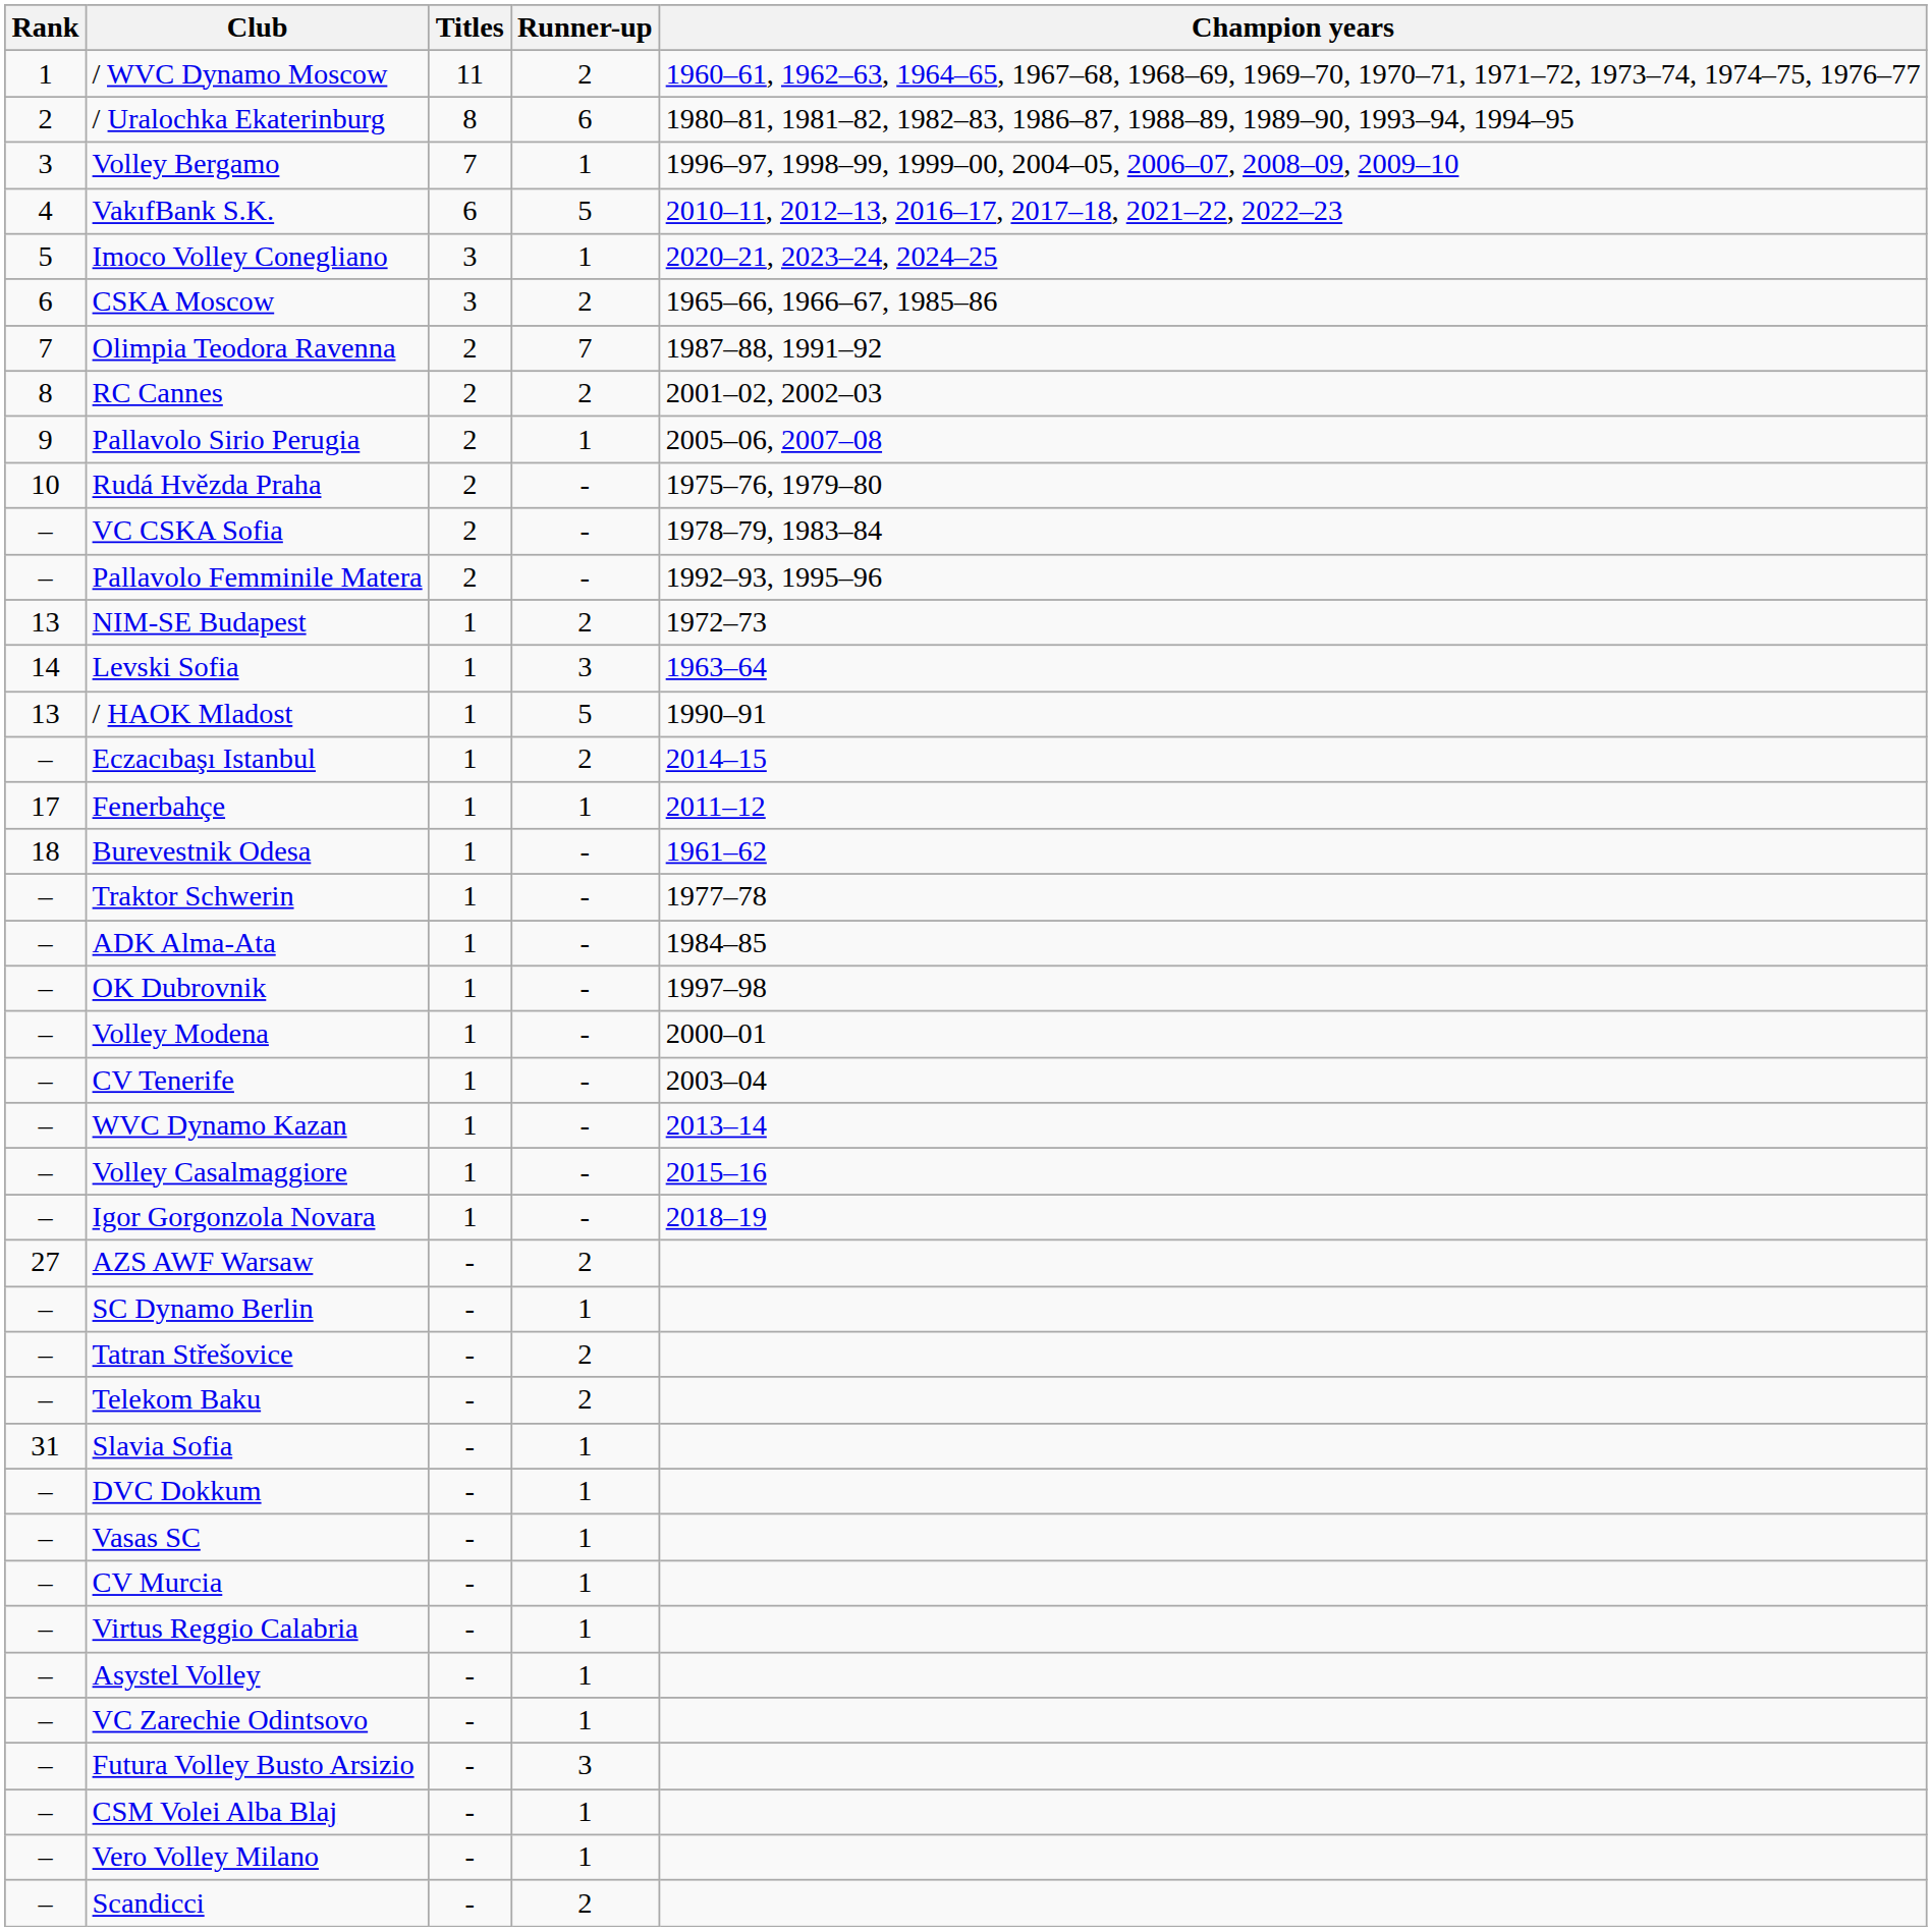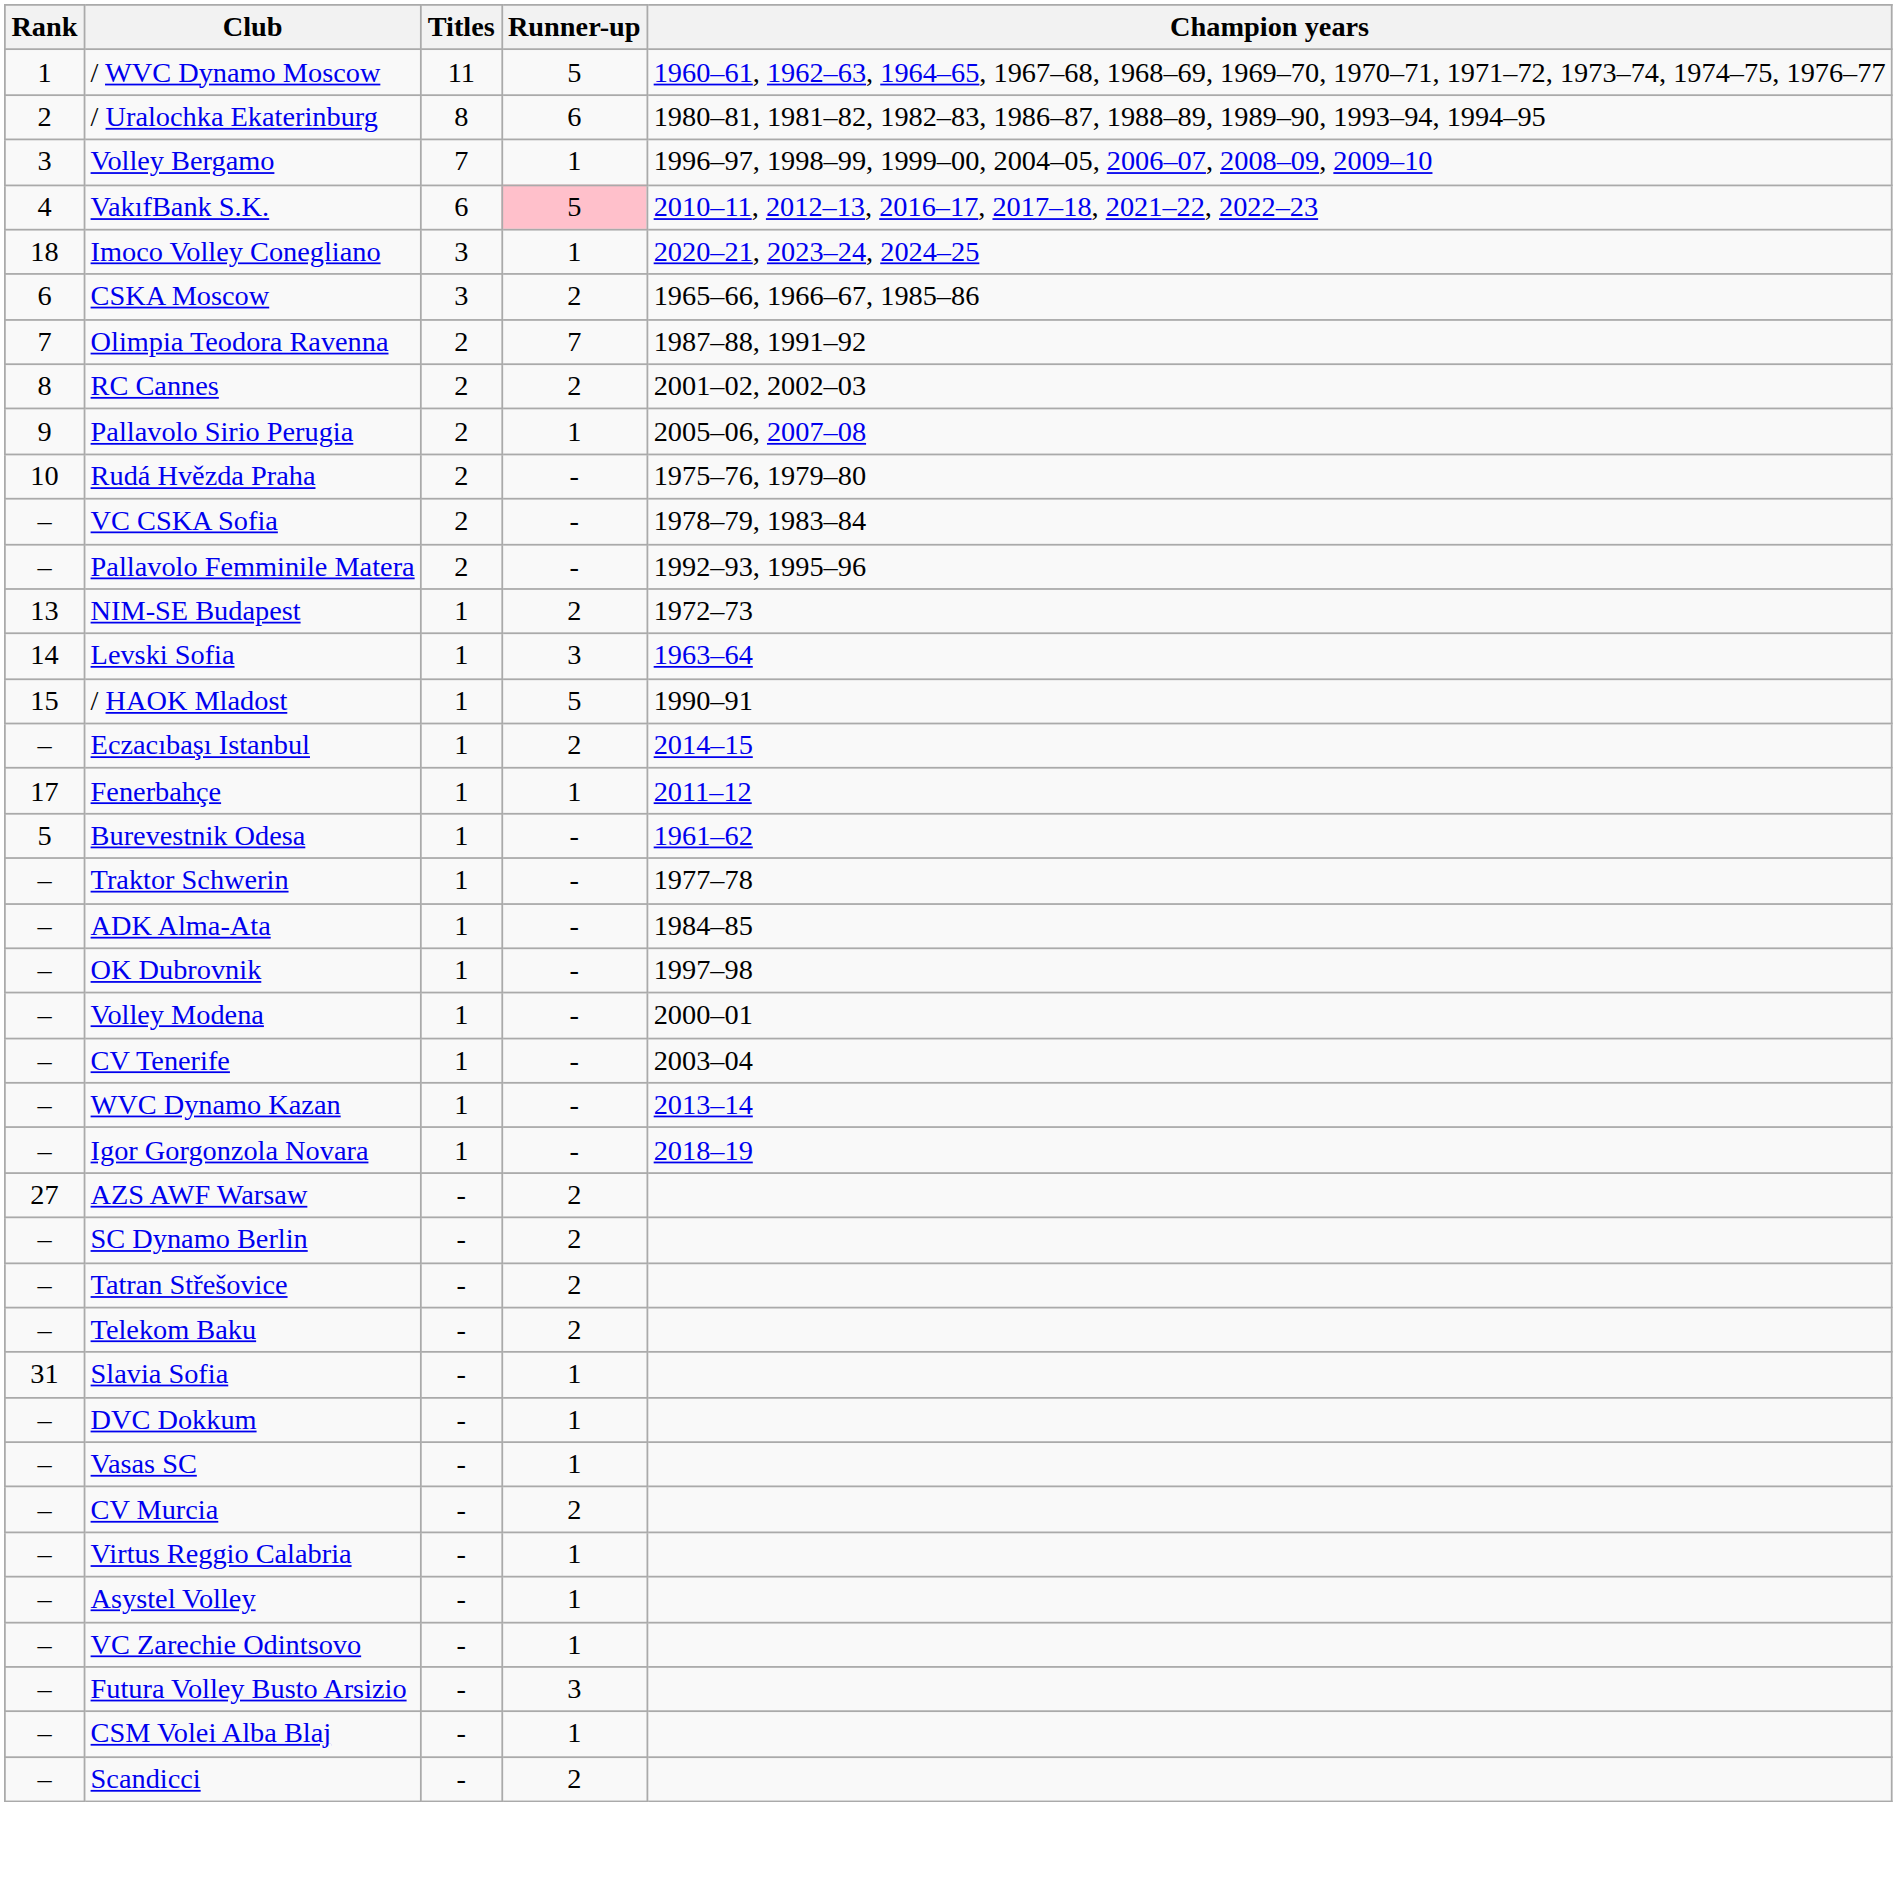 <table class="wikitable sortable">
 <tr>
 <th>Rank</th>
 <th>Club</th>
 <th>Titles</th>
 <th>Runner-up</th>
 <th>Champion years</th>
 </tr>
 <tr>
 <td align=center>1</td>
 <td>/ <a href='#'>WVC Dynamo Moscow</a></td>
 <td align=center>11</td>
-<td align=center>2</td>
+<td align=center>5</td>
 <td><a href='#'>1960–61</a>, <a href='#'>1962–63</a>, <a href='#'>1964–65</a>, 1967–68, 1968–69, 1969–70, 1970–71, 1971–72, 1973–74, 1974–75, 1976–77</td>
 </tr>
 <tr>
 <td align=center>2</td>
 <td>/ <a href='#'>Uralochka Ekaterinburg</a></td>
 <td align=center>8</td>
 <td align=center>6</td>
 <td>1980–81, 1981–82, 1982–83, 1986–87, 1988–89, 1989–90, 1993–94, 1994–95</td>
 </tr>
 <tr>
 <td align=center>3</td>
 <td> <a href='#'>Volley Bergamo</a></td>
 <td align=center>7</td>
 <td align=center>1</td>
 <td>1996–97, 1998–99, 1999–00, 2004–05, <a href='#'>2006–07</a>, <a href='#'>2008–09</a>, <a href='#'>2009–10</a></td>
 </tr>
 <tr>
 <td align=center>4</td>
 <td> <a href='#'>VakıfBank S.K.</a></td>
 <td align=center>6</td>
-<td align=center>5</td>
+<td align=center style="background: pink;">5</td>
 <td><a href='#'>2010–11</a>, <a href='#'>2012–13</a>, <a href='#'>2016–17</a>, <a href='#'>2017–18</a>, <a href='#'>2021–22</a>, <a href='#'>2022–23</a></td>
 </tr>
 <tr>
-<td align=center>5</td>
+<td align=center>18</td>
 <td> <a href='#'>Imoco Volley Conegliano</a></td>
 <td align=center>3</td>
 <td align=center>1</td>
 <td><a href='#'>2020–21</a>, <a href='#'>2023–24</a>, <a href='#'>2024–25</a></td>
 </tr>
 <tr>
 <td align=center>6</td>
 <td> <a href='#'>CSKA Moscow</a></td>
 <td align=center>3</td>
 <td align=center>2</td>
 <td>1965–66, 1966–67, 1985–86</td>
 </tr>
 <tr>
 <td align=center>7</td>
 <td> <a href='#'>Olimpia Teodora Ravenna</a></td>
 <td align=center>2</td>
 <td align=center>7</td>
 <td>1987–88, 1991–92</td>
 </tr>
 <tr>
 <td align=center>8</td>
 <td> <a href='#'>RC Cannes</a></td>
 <td align=center>2</td>
 <td align=center>2</td>
 <td>2001–02, 2002–03</td>
 </tr>
 <tr>
 <td align=center>9</td>
 <td> <a href='#'>Pallavolo Sirio Perugia</a></td>
 <td align=center>2</td>
 <td align=center>1</td>
 <td>2005–06, <a href='#'>2007–08</a></td>
 </tr>
 <tr>
 <td align=center>10</td>
 <td> <a href='#'>Rudá Hvězda Praha</a></td>
 <td align=center>2</td>
 <td align=center>-</td>
 <td>1975–76, 1979–80</td>
 </tr>
 <tr>
 <td align=center>–</td>
 <td> <a href='#'>VC CSKA Sofia</a></td>
 <td align=center>2</td>
 <td align=center>-</td>
 <td>1978–79, 1983–84</td>
 </tr>
 <tr>
 <td align=center>–</td>
 <td> <a href='#'>Pallavolo Femminile Matera</a></td>
 <td align=center>2</td>
 <td align=center>-</td>
 <td>1992–93, 1995–96</td>
 </tr>
 <tr>
 <td align=center>13</td>
 <td> <a href='#'>NIM-SE Budapest</a></td>
 <td align=center>1</td>
 <td align=center>2</td>
 <td>1972–73</td>
 </tr>
 <tr>
 <td align=center>14</td>
 <td> <a href='#'>Levski Sofia</a></td>
 <td align=center>1</td>
 <td align=center>3</td>
 <td><a href='#'>1963–64</a></td>
 </tr>
 <tr>
-<td align=center>13</td>
+<td align=center>15</td>
 <td>/ <a href='#'>HAOK Mladost</a></td>
 <td align=center>1</td>
 <td align=center>5</td>
 <td>1990–91</td>
 </tr>
 <tr>
 <td align=center>–</td>
 <td> <a href='#'>Eczacıbaşı Istanbul</a></td>
 <td align=center>1</td>
 <td align=center>2</td>
 <td><a href='#'>2014–15</a></td>
 </tr>
 <tr>
 <td align=center>17</td>
 <td> <a href='#'>Fenerbahçe</a></td>
 <td align=center>1</td>
 <td align=center>1</td>
 <td><a href='#'>2011–12</a></td>
 </tr>
 <tr>
-<td align=center>18</td>
+<td align=center>5</td>
 <td> <a href='#'>Burevestnik Odesa</a></td>
 <td align=center>1</td>
 <td align=center>-</td>
 <td><a href='#'>1961–62</a></td>
 </tr>
 <tr>
 <td align=center>–</td>
 <td> <a href='#'>Traktor Schwerin</a></td>
 <td align=center>1</td>
 <td align=center>-</td>
 <td>1977–78</td>
 </tr>
 <tr>
 <td align=center>–</td>
 <td> <a href='#'>ADK Alma-Ata</a></td>
 <td align=center>1</td>
 <td align=center>-</td>
 <td>1984–85</td>
 </tr>
 <tr>
 <td align=center>–</td>
 <td> <a href='#'>OK Dubrovnik</a></td>
 <td align=center>1</td>
 <td align=center>-</td>
 <td>1997–98</td>
 </tr>
 <tr>
 <td align=center>–</td>
 <td> <a href='#'>Volley Modena</a></td>
 <td align=center>1</td>
 <td align=center>-</td>
 <td>2000–01</td>
 </tr>
 <tr>
 <td align=center>–</td>
 <td> <a href='#'>CV Tenerife</a></td>
 <td align=center>1</td>
 <td align=center>-</td>
 <td>2003–04</td>
 </tr>
 <tr>
 <td align=center>–</td>
 <td> <a href='#'>WVC Dynamo Kazan</a></td>
 <td align=center>1</td>
 <td align=center>-</td>
 <td><a href='#'>2013–14</a></td>
 </tr>
 <tr>
 <td align=center>–</td>
-<td> <a href='#'>Volley Casalmaggiore</a></td>
-<td align=center>1</td>
-<td align=center>-</td>
-<td><a href='#'>2015–16</a></td>
-</tr>
-<tr>
-<td align=center>–</td>
 <td> <a href='#'>Igor Gorgonzola Novara</a></td>
 <td align=center>1</td>
 <td align=center>-</td>
 <td><a href='#'>2018–19</a></td>
 </tr>
 <tr>
 <td align=center>27</td>
 <td> <a href='#'>AZS AWF Warsaw</a></td>
 <td align=center>-</td>
 <td align=center>2</td>
 <td></td>
 </tr>
 <tr>
 <td align=center>–</td>
 <td> <a href='#'>SC Dynamo Berlin</a></td>
 <td align=center>-</td>
-<td align=center>1</td>
+<td align=center>2</td>
 <td></td>
 </tr>
 <tr>
 <td align=center>–</td>
 <td> <a href='#'>Tatran Střešovice</a></td>
 <td align=center>-</td>
 <td align=center>2</td>
 <td></td>
 </tr>
 <tr>
 <td align=center>–</td>
 <td> <a href='#'>Telekom Baku</a></td>
 <td align=center>-</td>
 <td align=center>2</td>
 <td></td>
 </tr>
 <tr>
 <td align=center>31</td>
 <td> <a href='#'>Slavia Sofia</a></td>
 <td align=center>-</td>
 <td align=center>1</td>
 <td></td>
 </tr>
 <tr>
 <td align=center>–</td>
 <td> <a href='#'>DVC Dokkum</a></td>
 <td align=center>-</td>
 <td align=center>1</td>
 <td></td>
 </tr>
 <tr>
 <td align=center>–</td>
 <td> <a href='#'>Vasas SC</a></td>
 <td align=center>-</td>
 <td align=center>1</td>
 <td></td>
 </tr>
 <tr>
 <td align=center>–</td>
 <td> <a href='#'>CV Murcia</a></td>
 <td align=center>-</td>
-<td align=center>1</td>
+<td align=center>2</td>
 <td></td>
 </tr>
 <tr>
 <td align=center>–</td>
 <td> <a href='#'>Virtus Reggio Calabria</a></td>
 <td align=center>-</td>
 <td align=center>1</td>
 <td></td>
 </tr>
 <tr>
 <td align=center>–</td>
 <td> <a href='#'>Asystel Volley</a></td>
 <td align=center>-</td>
 <td align=center>1</td>
 <td></td>
 </tr>
 <tr>
 <td align=center>–</td>
 <td> <a href='#'>VC Zarechie Odintsovo</a></td>
 <td align=center>-</td>
 <td align=center>1</td>
 <td></td>
 </tr>
 <tr>
 <td align=center>–</td>
 <td> <a href='#'>Futura Volley Busto Arsizio</a></td>
 <td align=center>-</td>
 <td align=center>3</td>
 <td></td>
 </tr>
 <tr>
 <td align=center>–</td>
 <td> <a href='#'>CSM Volei Alba Blaj</a></td>
 <td align=center>-</td>
 <td align=center>1</td>
 <td></td>
 </tr>
 <tr>
 <td align=center>–</td>
-<td> <a href='#'>Vero Volley Milano</a></td>
-<td align=center>-</td>
-<td align=center>1</td>
-<td></td>
-</tr>
-<tr>
-<td align=center>–</td>
 <td> <a href='#'>Scandicci</a></td>
 <td align=center>-</td>
 <td align=center>2</td>
 <td></td>
 </tr>
 </table>
